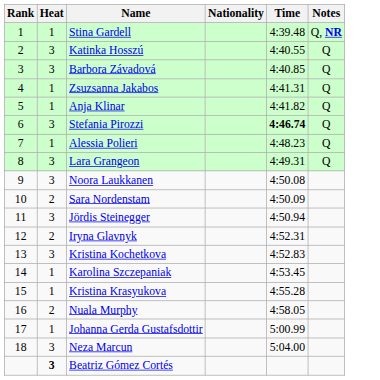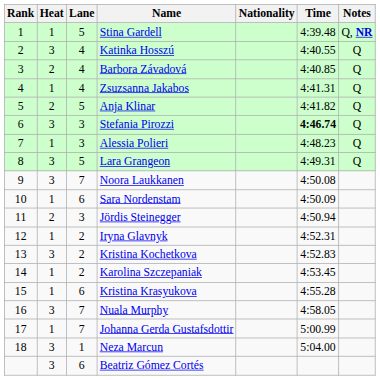 <table class="wikitable sortable" style="text-align:center">
 <tr>
 <th>Rank</th>
 <th>Heat</th>
+<th>Lane</th>
 <th>Name</th>
 <th>Nationality</th>
 <th>Time</th>
 <th>Notes</th>
 </tr>
 <tr bgcolor=ccffcc>
 <td>1</td>
 <td>1</td>
+<td>5</td>
 <td align=left><a href='#'>Stina Gardell</a></td>
 <td align=left></td>
 <td>4:39.48</td>
 <td>Q, <strong><a href='#'>NR</a></strong></td>
 </tr>
 <tr bgcolor=ccffcc>
 <td>2</td>
 <td>3</td>
+<td>4</td>
 <td align=left><a href='#'>Katinka Hosszú</a></td>
 <td align=left></td>
 <td>4:40.55</td>
 <td>Q</td>
 </tr>
 <tr bgcolor=ccffcc>
 <td>3</td>
-<td>3</td>
+<td>2</td>
+<td>4</td>
 <td align=left><a href='#'>Barbora Závadová</a></td>
 <td align=left></td>
 <td>4:40.85</td>
 <td>Q</td>
 </tr>
 <tr bgcolor=ccffcc>
 <td>4</td>
 <td>1</td>
+<td>4</td>
 <td align=left><a href='#'>Zsuzsanna Jakabos</a></td>
 <td align=left></td>
 <td>4:41.31</td>
 <td>Q</td>
 </tr>
 <tr bgcolor=ccffcc>
 <td>5</td>
-<td>1</td>
+<td>2</td>
+<td>5</td>
 <td align=left><a href='#'>Anja Klinar</a></td>
 <td align=left></td>
 <td>4:41.82</td>
 <td>Q</td>
 </tr>
 <tr bgcolor=ccffcc>
 <td>6</td>
+<td>3</td>
 <td>3</td>
 <td align=left><a href='#'>Stefania Pirozzi</a></td>
 <td align=left></td>
 <td><strong>4:46.74</strong></td>
 <td>Q</td>
 </tr>
 <tr bgcolor=ccffcc>
 <td>7</td>
 <td>1</td>
+<td>3</td>
 <td align=left><a href='#'>Alessia Polieri</a></td>
 <td align=left></td>
 <td>4:48.23</td>
 <td>Q</td>
 </tr>
 <tr bgcolor=ccffcc>
 <td>8</td>
 <td>3</td>
+<td>5</td>
 <td align=left><a href='#'>Lara Grangeon</a></td>
 <td align=left></td>
 <td>4:49.31</td>
 <td>Q</td>
 </tr>
 <tr>
 <td>9</td>
 <td>3</td>
+<td>7</td>
 <td align=left><a href='#'>Noora Laukkanen</a></td>
 <td align=left></td>
 <td>4:50.08</td>
 <td></td>
 </tr>
 <tr>
 <td>10</td>
-<td>2</td>
+<td>1</td>
+<td>6</td>
 <td align=left><a href='#'>Sara Nordenstam</a></td>
 <td align=left></td>
 <td>4:50.09</td>
 <td></td>
 </tr>
 <tr>
 <td>11</td>
+<td>2</td>
 <td>3</td>
 <td align=left><a href='#'>Jördis Steinegger</a></td>
 <td align=left></td>
 <td>4:50.94</td>
 <td></td>
 </tr>
 <tr>
 <td>12</td>
+<td>1</td>
 <td>2</td>
 <td align=left><a href='#'>Iryna Glavnyk</a></td>
 <td align=left></td>
 <td>4:52.31</td>
 <td></td>
 </tr>
 <tr>
 <td>13</td>
 <td>3</td>
+<td>2</td>
 <td align=left><a href='#'>Kristina Kochetkova</a></td>
 <td align=left></td>
 <td>4:52.83</td>
 <td></td>
 </tr>
 <tr>
 <td>14</td>
 <td>1</td>
+<td>2</td>
 <td align=left><a href='#'>Karolina Szczepaniak</a></td>
 <td align=left></td>
 <td>4:53.45</td>
 <td></td>
 </tr>
 <tr>
 <td>15</td>
 <td>1</td>
+<td>6</td>
 <td align=left><a href='#'>Kristina Krasyukova</a></td>
 <td align=left></td>
 <td>4:55.28</td>
 <td></td>
 </tr>
 <tr>
 <td>16</td>
-<td>2</td>
+<td>3</td>
+<td>7</td>
 <td align=left><a href='#'>Nuala Murphy</a></td>
 <td align=left></td>
 <td>4:58.05</td>
 <td></td>
 </tr>
 <tr>
 <td>17</td>
 <td>1</td>
+<td>7</td>
 <td align=left><a href='#'>Johanna Gerda Gustafsdottir</a></td>
 <td align=left></td>
 <td>5:00.99</td>
 <td></td>
 </tr>
 <tr>
 <td>18</td>
 <td>3</td>
+<td>1</td>
 <td align=left><a href='#'>Neza Marcun</a></td>
 <td align=left></td>
 <td>5:04.00</td>
 <td></td>
 </tr>
 <tr>
 <td></td>
-<td><strong>3</strong></td>
+<td>3</td>
+<td>6</td>
 <td align=left><a href='#'>Beatriz Gómez Cortés</a></td>
 <td align=left></td>
 <td></td>
 <td></td>
 </tr>
 </table>
